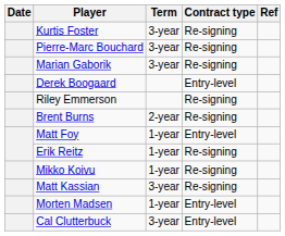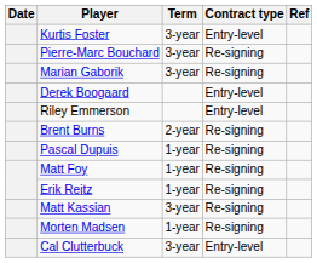 <table class="wikitable plainrowheaders">
 <tr style="background:#ddd; text-align:center;">
 <th>Date</th>
 <th>Player</th>
 <th>Term</th>
 <th>Contract type</th>
 <th>Ref</th>
 </tr>
 <tr>
 <th scope="row"></th>
 <td><a href='#'>Kurtis Foster</a></td>
 <td>3-year</td>
-<td>Re-signing</td>
+<td>Entry-level</td>
 <td></td>
 </tr>
 <tr>
 <th scope="row"></th>
 <td><a href='#'>Pierre-Marc Bouchard</a></td>
 <td>3-year</td>
 <td>Re-signing</td>
 <td></td>
 </tr>
 <tr>
 <th scope="row"></th>
 <td><a href='#'>Marian Gaborik</a></td>
 <td>3-year</td>
 <td>Re-signing</td>
 <td></td>
 </tr>
 <tr>
 <th scope="row"></th>
 <td><a href='#'>Derek Boogaard</a></td>
 <td></td>
 <td>Entry-level</td>
 <td></td>
 </tr>
 <tr>
 <th scope="row"></th>
 <td>Riley Emmerson</td>
 <td></td>
-<td>Re-signing</td>
+<td>Entry-level</td>
 <td></td>
 </tr>
 <tr>
 <th scope="row"></th>
 <td><a href='#'>Brent Burns</a></td>
 <td>2-year</td>
 <td>Re-signing</td>
 <td></td>
 </tr>
 <tr>
-<th scope="row" rowspan=2></th>
-<td><a href='#'>Matt Foy</a></td>
-<td>1-year</td>
-<td>Entry-level</td>
-<td></td>
-</tr>
-<tr>
-<td><a href='#'>Erik Reitz</a></td>
+<th scope="row"></th>
+<td><a href='#'>Pascal Dupuis</a></td>
 <td>1-year</td>
 <td>Re-signing</td>
 <td></td>
 </tr>
 <tr>
-<th scope="row"></th>
-<td><a href='#'>Mikko Koivu</a></td>
+<th scope="row" rowspan=2></th>
+<td><a href='#'>Matt Foy</a></td>
+<td>1-year</td>
+<td>Re-signing</td>
+<td></td>
+</tr>
+<tr>
+<td><a href='#'>Erik Reitz</a></td>
 <td>1-year</td>
 <td>Re-signing</td>
 <td></td>
 </tr>
 <tr>
 <th scope="row"></th>
 <td><a href='#'>Matt Kassian</a></td>
 <td>3-year</td>
 <td>Re-signing</td>
 <td></td>
 </tr>
 <tr>
 <th scope="row"></th>
 <td><a href='#'>Morten Madsen</a></td>
 <td>1-year</td>
-<td>Entry-level</td>
+<td>Re-signing</td>
 <td></td>
 </tr>
 <tr>
 <th scope="row"></th>
 <td><a href='#'>Cal Clutterbuck</a></td>
 <td>3-year</td>
 <td>Entry-level</td>
 <td></td>
 </tr>
 </table>
